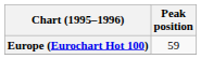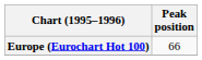 <table class="wikitable sortable plainrowheaders" style="text-align:center">
 <tr>
 <th>Chart (1995–1996)</th>
 <th>Peak<br>position</th>
 </tr>
 <tr>
 <th scope="row">Europe (<a href='#'>Eurochart Hot 100</a>)</th>
-<td>59</td>
+<td>66</td>
 </tr>
 <tr>
 </tr>
 <tr>
 </tr>
 </table>
